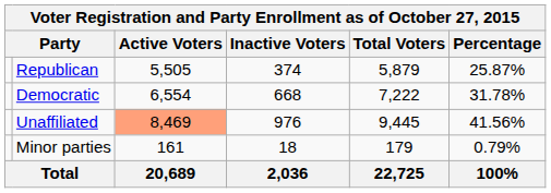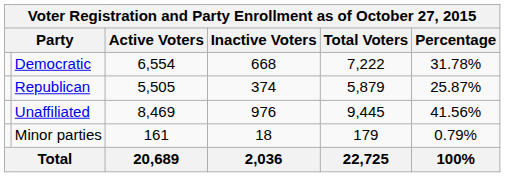 <table class=wikitable>
 <tr>
 <th colspan = 6>Voter Registration and Party Enrollment as of October 27, 2015</th>
 </tr>
 <tr>
 <th colspan = 2>Party</th>
 <th>Active Voters</th>
 <th>Inactive Voters</th>
 <th>Total Voters</th>
 <th>Percentage</th>
 </tr>
 <tr>
 <td></td>
+<td><a href='#'>Democratic</a></td>
+<td align = center>6,554</td>
+<td align = center>668</td>
+<td align = center>7,222</td>
+<td align = center>31.78%</td>
+</tr>
+<tr>
+<td></td>
 <td><a href='#'>Republican</a></td>
 <td align = center>5,505</td>
 <td align = center>374</td>
 <td align = center>5,879</td>
 <td align = center>25.87%</td>
 </tr>
 <tr>
 <td></td>
-<td><a href='#'>Democratic</a></td>
-<td align = center>6,554</td>
-<td align = center>668</td>
-<td align = center>7,222</td>
-<td align = center>31.78%</td>
-</tr>
-<tr>
-<td></td>
 <td><a href='#'>Unaffiliated</a></td>
-<td align = center style="background: lightsalmon;">8,469</td>
+<td align = center>8,469</td>
 <td align = center>976</td>
 <td align = center>9,445</td>
 <td align = center>41.56%</td>
 </tr>
 <tr>
 <td></td>
 <td>Minor parties</td>
 <td align = center>161</td>
 <td align = center>18</td>
 <td align = center>179</td>
 <td align = center>0.79%</td>
 </tr>
 <tr>
 <th colspan = 2>Total</th>
 <th align = center>20,689</th>
 <th align = center>2,036</th>
 <th align = center>22,725</th>
 <th align = center>100%</th>
 </tr>
 </table>
